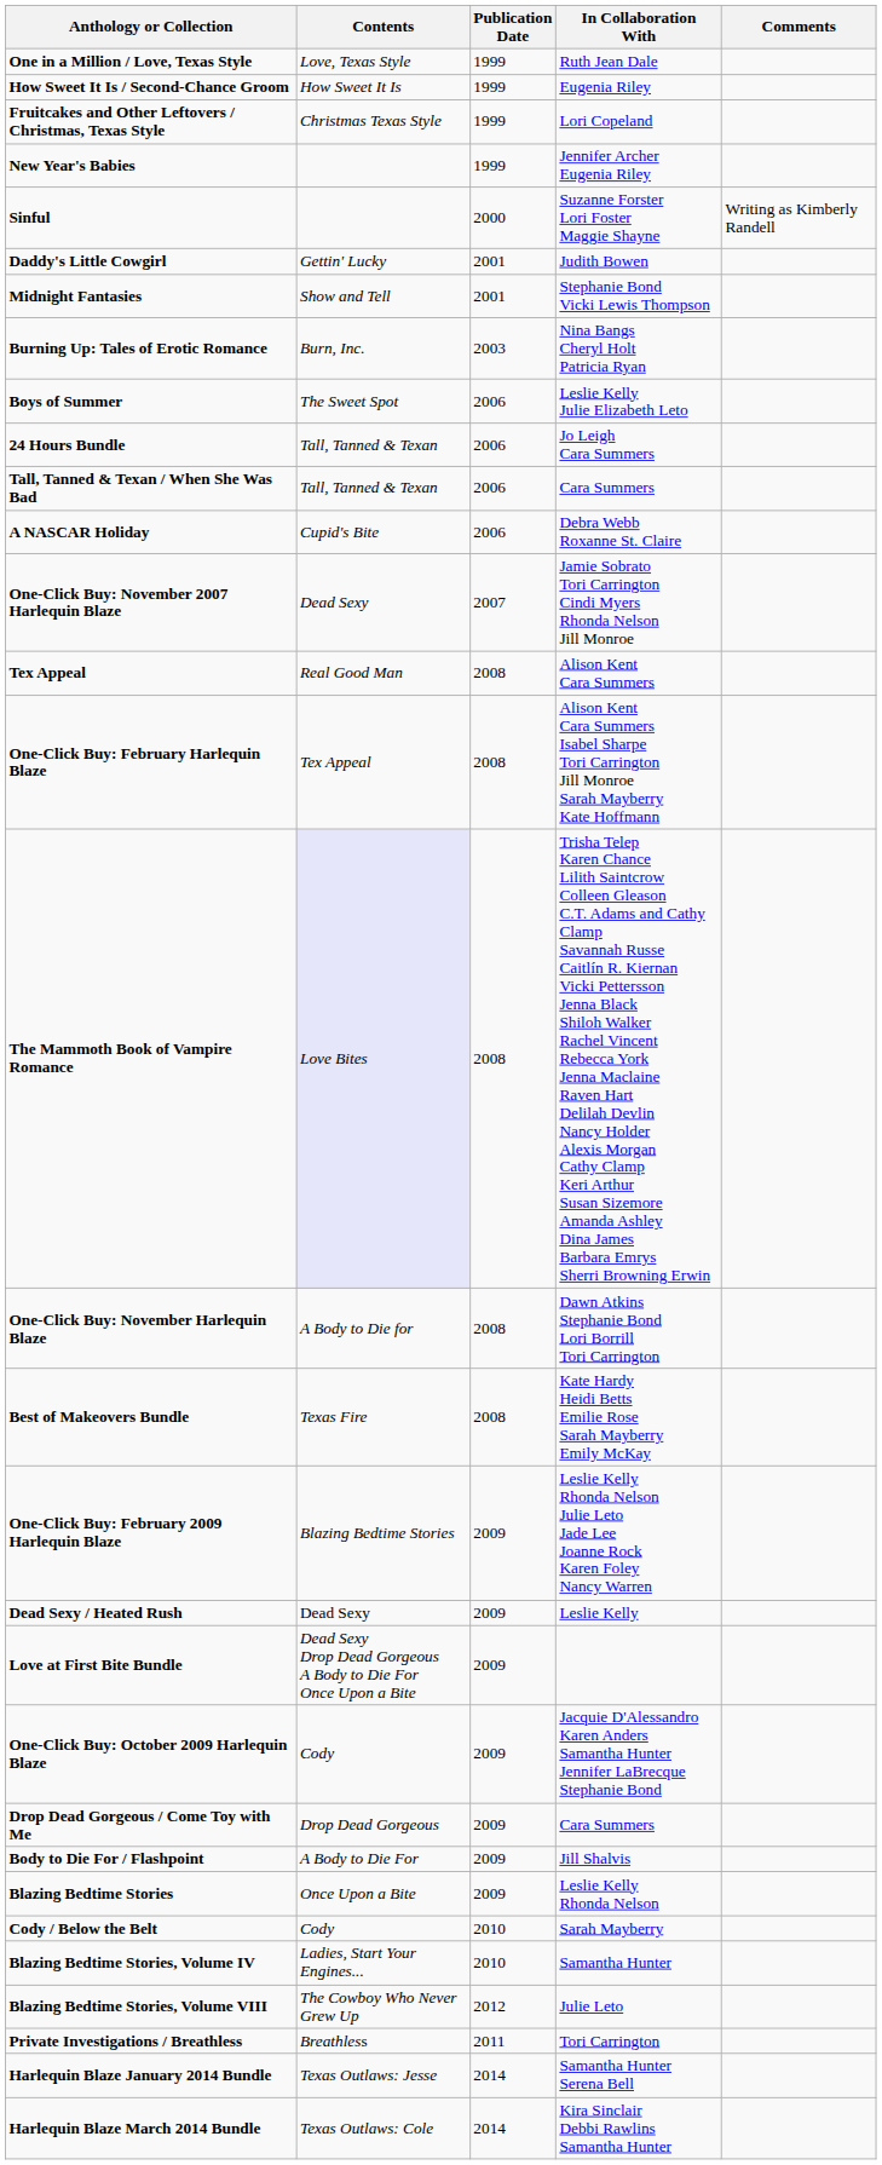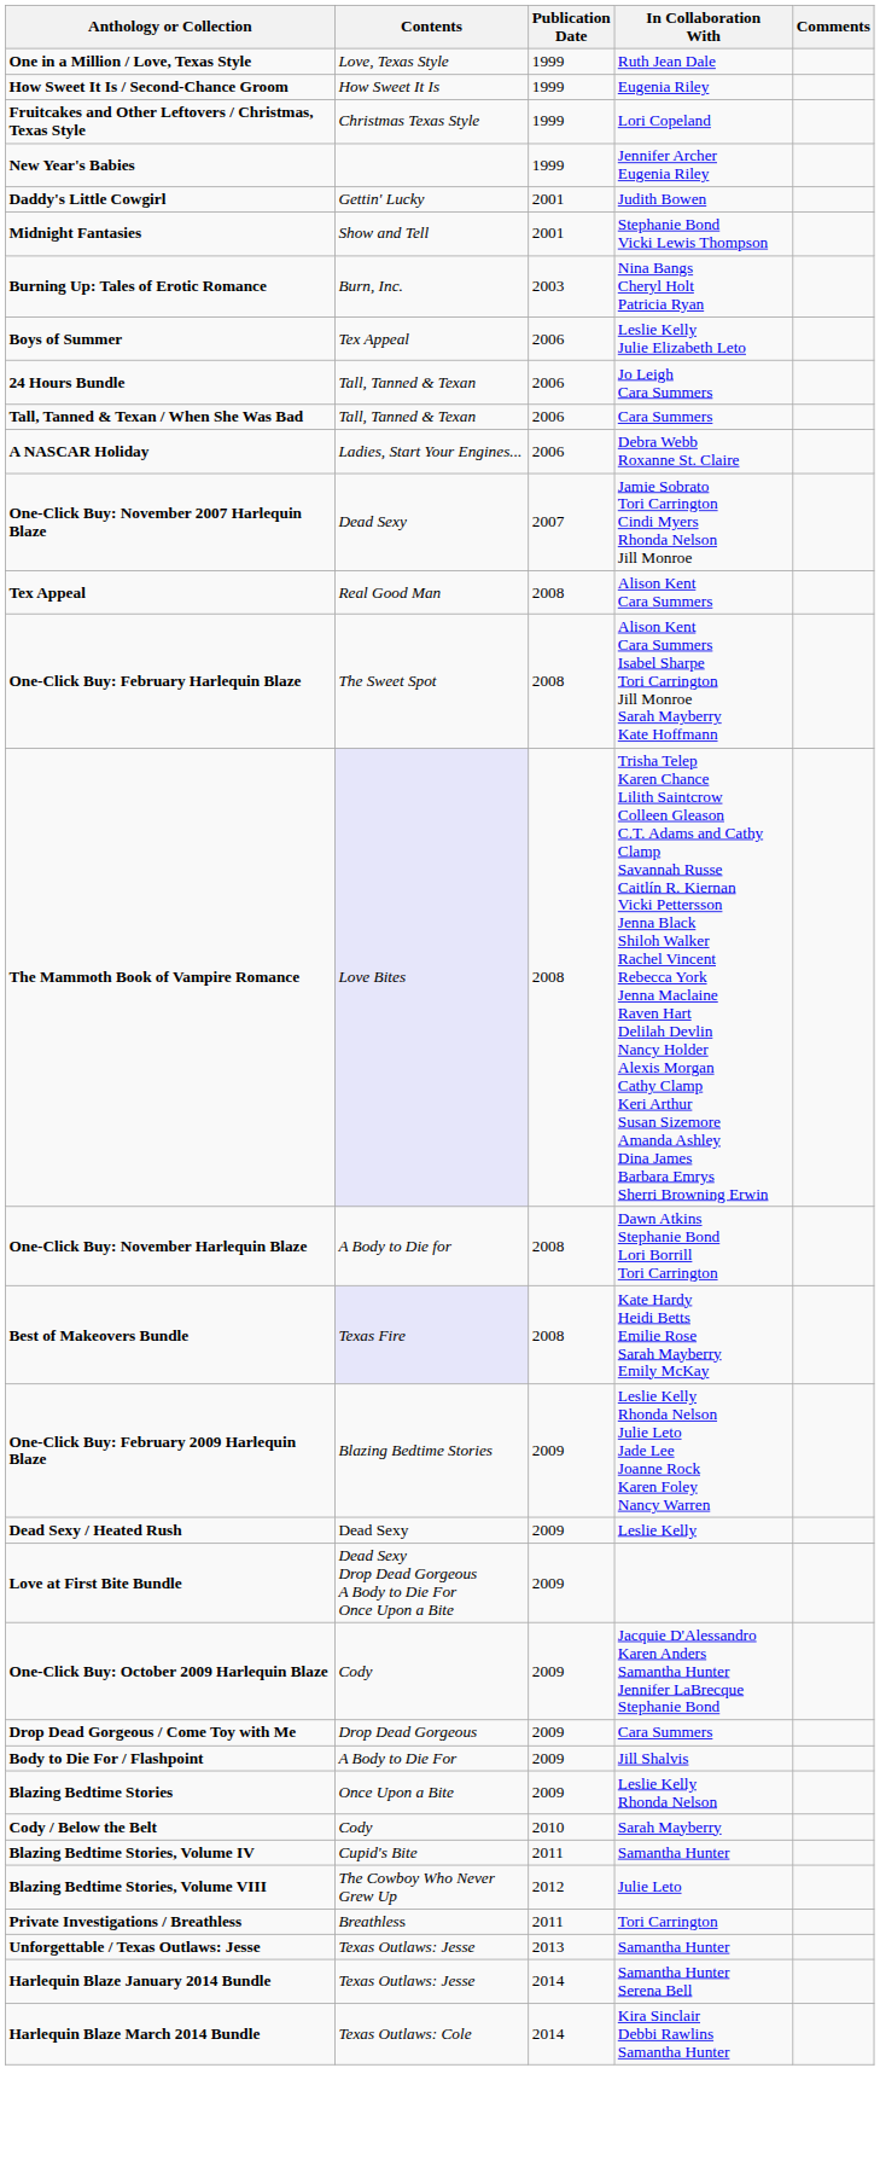 <table class="wikitable">
 <tr>
 <th><strong>Anthology or Collection</strong></th>
 <th><strong>Contents</strong></th>
 <th><strong>Publication</strong><br><strong>Date</strong></th>
 <th>In Collaboration<br>With</th>
 <th>Comments</th>
 </tr>
 <tr>
 <td><strong>One in a Million / Love, Texas Style</strong></td>
 <td><em>Love, Texas Style</em></td>
 <td>1999</td>
 <td><a href='#'>Ruth Jean Dale</a></td>
 <td></td>
 </tr>
 <tr>
 <td><strong>How Sweet It Is / Second-Chance Groom</strong></td>
 <td><em>How Sweet It Is</em></td>
 <td>1999</td>
 <td><a href='#'>Eugenia Riley</a></td>
 <td></td>
 </tr>
 <tr>
 <td><strong>Fruitcakes and Other Leftovers / Christmas, Texas Style</strong></td>
 <td><em>Christmas Texas Style</em></td>
 <td>1999</td>
 <td><a href='#'>Lori Copeland</a></td>
 <td></td>
 </tr>
 <tr>
 <td><strong>New Year's Babies</strong></td>
 <td></td>
 <td>1999</td>
 <td><a href='#'>Jennifer Archer</a><br><a href='#'>Eugenia Riley</a></td>
 <td></td>
 </tr>
 <tr>
-<td><strong>Sinful</strong></td>
-<td></td>
-<td>2000</td>
-<td><a href='#'>Suzanne Forster</a><br><a href='#'>Lori Foster</a><br><a href='#'>Maggie Shayne</a></td>
-<td>Writing as Kimberly Randell</td>
-</tr>
-<tr>
 <td><strong>Daddy's Little Cowgirl</strong></td>
 <td><em>Gettin' Lucky</em></td>
 <td>2001</td>
 <td><a href='#'>Judith Bowen</a></td>
 <td></td>
 </tr>
 <tr>
 <td><strong>Midnight Fantasies</strong></td>
 <td><em>Show and Tell</em></td>
 <td>2001</td>
 <td><a href='#'>Stephanie Bond</a><br><a href='#'>Vicki Lewis Thompson</a></td>
 <td></td>
 </tr>
 <tr>
 <td><strong>Burning Up: Tales of Erotic Romance</strong></td>
 <td><em>Burn, Inc.</em></td>
 <td>2003</td>
 <td><a href='#'>Nina Bangs</a><br><a href='#'>Cheryl Holt</a><br><a href='#'>Patricia Ryan</a></td>
 <td></td>
 </tr>
 <tr>
 <td><strong>Boys of Summer</strong></td>
-<td><em>The Sweet Spot</em></td>
+<td><em>Tex Appeal</em></td>
 <td>2006</td>
 <td><a href='#'>Leslie Kelly</a><br><a href='#'>Julie Elizabeth Leto</a></td>
 <td></td>
 </tr>
 <tr>
 <td><strong>24 Hours Bundle</strong></td>
 <td><em>Tall, Tanned & Texan</em></td>
 <td>2006</td>
 <td><a href='#'>Jo Leigh</a><br><a href='#'>Cara Summers</a></td>
 <td></td>
 </tr>
 <tr>
 <td><strong>Tall, Tanned & Texan / When She Was Bad</strong></td>
 <td><em>Tall, Tanned & Texan</em></td>
 <td>2006</td>
 <td><a href='#'>Cara Summers</a></td>
 <td></td>
 </tr>
 <tr>
 <td><strong>A NASCAR Holiday</strong></td>
-<td><em>Cupid's Bite</em></td>
+<td><em>Ladies, Start Your Engines...</em></td>
 <td>2006</td>
 <td><a href='#'>Debra Webb</a><br><a href='#'>Roxanne St. Claire</a></td>
 <td></td>
 </tr>
 <tr>
 <td><strong>One-Click Buy: November 2007 Harlequin Blaze</strong></td>
 <td><em>Dead Sexy</em></td>
 <td>2007</td>
 <td><a href='#'>Jamie Sobrato</a><br><a href='#'>Tori Carrington</a><br><a href='#'>Cindi Myers</a><br><a href='#'>Rhonda Nelson</a><br>Jill Monroe</td>
 <td></td>
 </tr>
 <tr>
 <td><strong>Tex Appeal</strong></td>
 <td><em>Real Good Man</em></td>
 <td>2008</td>
 <td><a href='#'>Alison Kent</a><br><a href='#'>Cara Summers</a></td>
 <td></td>
 </tr>
 <tr>
 <td><strong>One-Click Buy: February Harlequin Blaze</strong></td>
-<td><em>Tex Appeal</em></td>
+<td><em>The Sweet Spot</em></td>
 <td>2008</td>
 <td><a href='#'>Alison Kent</a><br><a href='#'>Cara Summers</a><br><a href='#'>Isabel Sharpe</a><br><a href='#'>Tori Carrington</a><br>Jill Monroe<br><a href='#'>Sarah Mayberry</a><br><a href='#'>Kate Hoffmann</a></td>
 <td></td>
 </tr>
 <tr>
 <td><strong>The Mammoth Book of Vampire Romance</strong></td>
 <td style="background: lavender;"><em>Love Bites</em></td>
 <td>2008</td>
 <td><a href='#'>Trisha Telep</a><br><a href='#'>Karen Chance</a><br><a href='#'>Lilith Saintcrow</a><br><a href='#'>Colleen Gleason</a><br><a href='#'>C.T. Adams and Cathy Clamp</a><br><a href='#'>Savannah Russe</a><br><a href='#'>Caitlín R. Kiernan</a><br><a href='#'>Vicki Pettersson</a><br><a href='#'>Jenna Black</a><br><a href='#'>Shiloh Walker</a><br><a href='#'>Rachel Vincent</a><br><a href='#'>Rebecca York</a><br><a href='#'>Jenna Maclaine</a><br><a href='#'>Raven Hart</a><br><a href='#'>Delilah Devlin</a><br><a href='#'>Nancy Holder</a><br><a href='#'>Alexis Morgan</a><br><a href='#'>Cathy Clamp</a><br><a href='#'>Keri Arthur</a><br><a href='#'>Susan Sizemore</a><br><a href='#'>Amanda Ashley</a><br><a href='#'>Dina James</a><br><a href='#'>Barbara Emrys</a><br><a href='#'>Sherri Browning Erwin</a></td>
 <td></td>
 </tr>
 <tr>
 <td><strong>One-Click Buy: November Harlequin Blaze</strong></td>
 <td><em>A Body to Die for</em></td>
 <td>2008</td>
 <td><a href='#'>Dawn Atkins</a><br><a href='#'>Stephanie Bond</a><br><a href='#'>Lori Borrill</a><br><a href='#'>Tori Carrington</a></td>
 <td></td>
 </tr>
 <tr>
 <td><strong>Best of Makeovers Bundle</strong></td>
-<td><em>Texas Fire</em></td>
+<td style="background: lavender;"><em>Texas Fire</em></td>
 <td>2008</td>
 <td><a href='#'>Kate Hardy</a><br><a href='#'>Heidi Betts</a><br><a href='#'>Emilie Rose</a><br><a href='#'>Sarah Mayberry</a><br><a href='#'>Emily McKay</a></td>
 <td></td>
 </tr>
 <tr>
 <td><strong>One-Click Buy: February 2009 Harlequin Blaze</strong></td>
 <td><em>Blazing Bedtime Stories</em></td>
 <td>2009</td>
 <td><a href='#'>Leslie Kelly</a><br><a href='#'>Rhonda Nelson</a><br><a href='#'>Julie Leto</a><br><a href='#'>Jade Lee</a><br><a href='#'>Joanne Rock</a><br><a href='#'>Karen Foley</a><br><a href='#'>Nancy Warren</a></td>
 <td></td>
 </tr>
 <tr>
 <td><strong>Dead Sexy / Heated Rush</strong></td>
 <td>Dead Sexy</td>
 <td>2009</td>
 <td><a href='#'>Leslie Kelly</a></td>
 <td></td>
 </tr>
 <tr>
 <td><strong>Love at First Bite Bundle</strong></td>
 <td><em>Dead Sexy</em><br><em>Drop Dead Gorgeous</em><br><em>A Body to Die For</em><br><em>Once Upon a Bite</em></td>
 <td>2009</td>
 <td></td>
 <td></td>
 </tr>
 <tr>
 <td><strong>One-Click Buy: October 2009 Harlequin Blaze</strong></td>
 <td><em>Cody</em></td>
 <td>2009</td>
 <td><a href='#'>Jacquie D'Alessandro</a><br><a href='#'>Karen Anders</a><br><a href='#'>Samantha Hunter</a><br><a href='#'>Jennifer LaBrecque</a><br><a href='#'>Stephanie Bond</a></td>
 <td></td>
 </tr>
 <tr>
 <td><strong>Drop Dead Gorgeous / Come Toy with Me</strong></td>
 <td><em>Drop Dead Gorgeous</em></td>
 <td>2009</td>
 <td><a href='#'>Cara Summers</a></td>
 <td></td>
 </tr>
 <tr>
 <td><strong>Body to Die For / Flashpoint</strong></td>
 <td><em>A Body to Die For</em></td>
 <td>2009</td>
 <td><a href='#'>Jill Shalvis</a></td>
 <td></td>
 </tr>
 <tr>
 <td><strong>Blazing Bedtime Stories</strong></td>
 <td><em>Once Upon a Bite</em></td>
 <td>2009</td>
 <td><a href='#'>Leslie Kelly</a><br><a href='#'>Rhonda Nelson</a></td>
 <td></td>
 </tr>
 <tr>
 <td><strong>Cody / Below the Belt</strong></td>
 <td><em>Cody</em></td>
 <td>2010</td>
 <td><a href='#'>Sarah Mayberry</a></td>
 <td></td>
 </tr>
 <tr>
 <td><strong>Blazing Bedtime Stories, Volume IV</strong></td>
-<td><em>Ladies, Start Your Engines...</em></td>
-<td>2010</td>
+<td><em>Cupid's Bite</em></td>
+<td>2011</td>
 <td><a href='#'>Samantha Hunter</a></td>
 <td></td>
 </tr>
 <tr>
 <td><strong>Blazing Bedtime Stories, Volume VIII</strong></td>
 <td><em>The Cowboy Who Never Grew Up</em></td>
 <td>2012</td>
 <td><a href='#'>Julie Leto</a></td>
 <td></td>
 </tr>
 <tr>
 <td><strong>Private Investigations / Breathless</strong></td>
 <td><em>Breathles</em>s</td>
 <td>2011</td>
 <td><a href='#'>Tori Carrington</a></td>
 <td></td>
 </tr>
 <tr>
+<td><strong>Unforgettable / Texas Outlaws: Jesse</strong></td>
+<td><em>Texas Outlaws: Jesse</em></td>
+<td>2013</td>
+<td><a href='#'>Samantha Hunter</a></td>
+<td></td>
+</tr>
+<tr>
 <td><strong>Harlequin Blaze January 2014 Bundle</strong></td>
 <td><em>Texas Outlaws: Jesse</em></td>
 <td>2014</td>
 <td><a href='#'>Samantha Hunter</a><br><a href='#'>Serena Bell</a></td>
 <td></td>
 </tr>
 <tr>
 <td><strong>Harlequin Blaze March 2014 Bundle</strong></td>
 <td><em>Texas Outlaws: Cole</em></td>
 <td>2014</td>
 <td><a href='#'>Kira Sinclair</a><br><a href='#'>Debbi Rawlins</a><br><a href='#'>Samantha Hunter</a></td>
 <td></td>
 </tr>
 </table>
